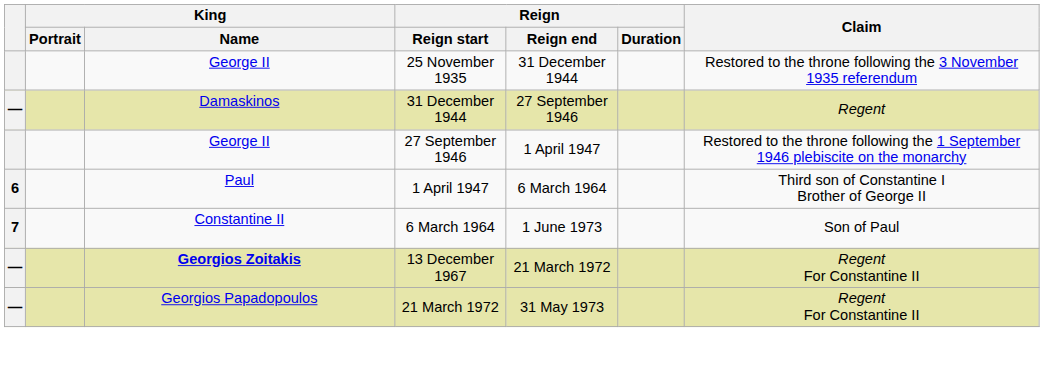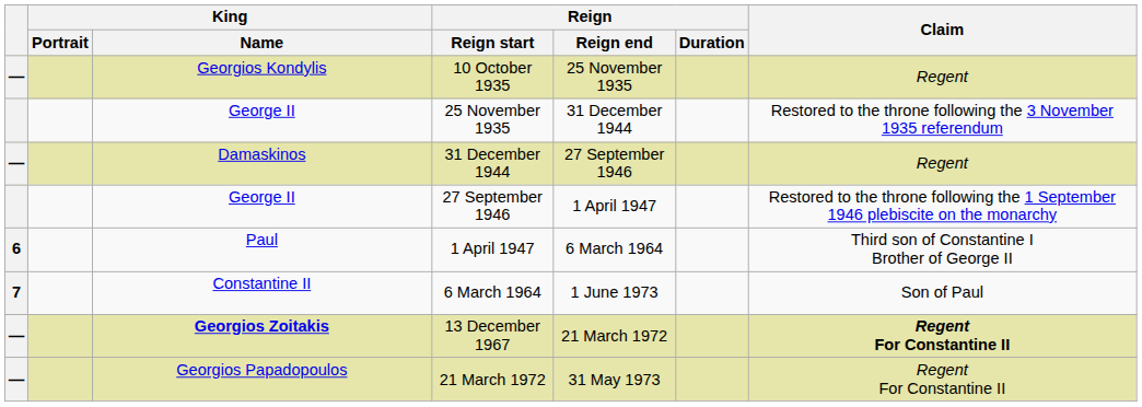 <table class="wikitable" style="text-align:center; width:90%">
 <tr>
 <th rowspan="2"></th>
 <th colspan="2">King</th>
 <th colspan="3">Reign</th>
 <th rowspan="2">Claim</th>
 </tr>
 <tr>
 <th>Portrait</th>
 <th style="width:30%;">Name<br></th>
 <th>Reign start</th>
 <th>Reign end</th>
 <th>Duration</th>
+</tr>
+<tr style="background:#e6e6aa;">
+<th>—</th>
+<td></td>
+<td> <a href='#'>Georgios Kondylis</a><br><br></td>
+<td>10 October 1935</td>
+<td>25 November 1935</td>
+<td></td>
+<td><em>Regent</em><br></td>
 </tr>
 <tr>
 <th></th>
 <td></td>
 <td><a href='#'>George II</a><br><br></td>
 <td>25 November 1935</td>
 <td>31 December 1944</td>
 <td></td>
 <td>Restored to the throne following the <a href='#'>3 November 1935 referendum</a></td>
 </tr>
 <tr style="background:#e6e6aa;">
 <th>—</th>
 <td></td>
 <td> <a href='#'>Damaskinos</a><br><br></td>
 <td>31 December 1944</td>
 <td>27 September 1946</td>
 <td></td>
 <td><em>Regent</em><br></td>
 </tr>
 <tr>
 <th></th>
 <td></td>
 <td><a href='#'>George II</a><br><br></td>
 <td>27 September 1946</td>
 <td>1 April 1947</td>
 <td></td>
 <td>Restored to the throne following the <a href='#'>1 September 1946 plebiscite on the monarchy</a></td>
 </tr>
 <tr>
 <th>6</th>
 <td></td>
 <td><a href='#'>Paul</a><br><br></td>
 <td>1 April 1947</td>
 <td>6 March 1964</td>
 <td></td>
 <td>Third son of Constantine I<br>Brother of George II</td>
 </tr>
 <tr>
 <th>7</th>
 <td></td>
 <td><a href='#'>Constantine II</a><br><br></td>
 <td>6 March 1964</td>
 <td>1 June 1973<br></td>
 <td></td>
 <td>Son of Paul</td>
 </tr>
 <tr style="background:#e6e6aa;">
 <th>—</th>
 <td></td>
 <td><strong> <a href='#'>Georgios Zoitakis</a><br><br></strong></td>
 <td>13 December 1967</td>
 <td>21 March 1972</td>
 <td></td>
-<td><em>Regent</em><br>For Constantine II<br></td>
+<td><strong><em>Regent</em><br>For Constantine II<br></strong></td>
 </tr>
 <tr style="background:#e6e6aa;">
 <th>—</th>
 <td></td>
 <td> <a href='#'>Georgios Papadopoulos</a><br><br></td>
 <td>21 March 1972</td>
 <td>31 May 1973</td>
 <td></td>
 <td><em>Regent</em><br>For Constantine II<br></td>
 </tr>
 </table>
